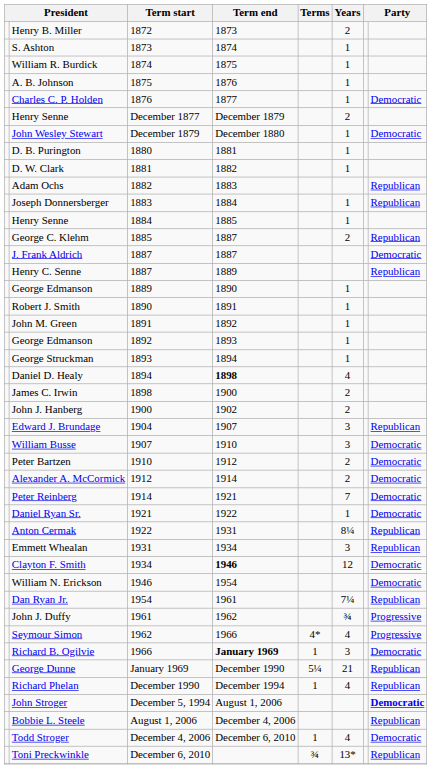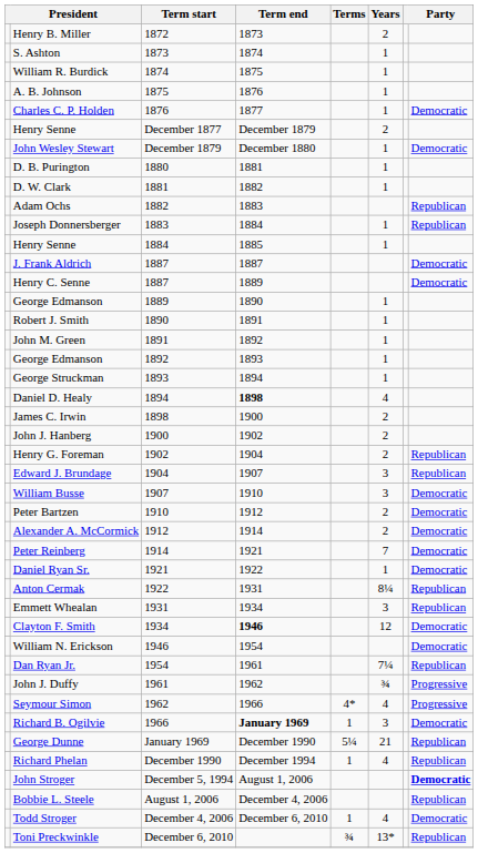 <table class="wikitable sortable">
 <tr>
 <th colspan=2>President</th>
 <th>Term start</th>
 <th>Term end</th>
 <th>Terms</th>
 <th>Years</th>
 <th class=unsortable></th>
 <th style="border-left-style:hidden;padding:0.1em 0em">Party</th>
 </tr>
 <tr>
 <td></td>
 <td>Henry B. Miller</td>
 <td>1872</td>
 <td>1873</td>
 <td align=center></td>
 <td align=center>2</td>
 <td></td>
 <td></td>
 </tr>
 <tr>
 <td></td>
 <td>S. Ashton</td>
 <td>1873</td>
 <td>1874</td>
 <td align=center></td>
 <td align=center>1</td>
 <td></td>
 <td></td>
 </tr>
 <tr>
 <td></td>
 <td>William R. Burdick</td>
 <td>1874</td>
 <td>1875</td>
 <td align=center></td>
 <td align=center>1</td>
 <td></td>
 <td></td>
 </tr>
 <tr>
 <td></td>
 <td>A. B. Johnson</td>
 <td>1875</td>
 <td>1876</td>
 <td align=center></td>
 <td align=center>1</td>
 <td></td>
 <td></td>
 </tr>
 <tr>
 <td></td>
 <td><a href='#'>Charles C. P. Holden</a></td>
 <td>1876</td>
 <td>1877</td>
 <td align=center></td>
 <td align=center>1</td>
 <td bgcolor=></td>
 <td><a href='#'>Democratic</a></td>
 </tr>
 <tr>
 <td></td>
 <td>Henry Senne</td>
 <td>December 1877</td>
 <td>December 1879</td>
 <td align=center></td>
 <td align=center>2</td>
 <td></td>
 <td></td>
 </tr>
 <tr>
 <td></td>
 <td><a href='#'>John Wesley Stewart</a></td>
 <td>December 1879</td>
 <td>December 1880</td>
 <td align=center></td>
 <td align=center>1</td>
 <td bgcolor=></td>
 <td><a href='#'>Democratic</a></td>
 </tr>
 <tr>
 <td></td>
 <td>D. B. Purington</td>
 <td>1880</td>
 <td>1881</td>
 <td align=center></td>
 <td align=center>1</td>
 <td></td>
 <td></td>
 </tr>
 <tr>
 <td></td>
 <td>D. W. Clark</td>
 <td>1881</td>
 <td>1882</td>
 <td align=center></td>
 <td align=center>1</td>
 <td></td>
 <td></td>
 </tr>
 <tr>
 <td></td>
 <td>Adam Ochs</td>
 <td>1882</td>
 <td>1883</td>
 <td align=center></td>
 <td align=center></td>
 <td bgcolor=></td>
 <td><a href='#'>Republican</a></td>
 </tr>
 <tr>
 <td></td>
 <td>Joseph Donnersberger</td>
 <td>1883</td>
 <td>1884</td>
 <td align=center></td>
 <td align=center>1</td>
 <td bgcolor=></td>
 <td><a href='#'>Republican</a></td>
 </tr>
 <tr>
 <td></td>
 <td>Henry Senne</td>
 <td>1884</td>
 <td>1885</td>
 <td align=center></td>
 <td align=center>1</td>
 <td></td>
 <td></td>
 </tr>
 <tr>
 <td></td>
-<td>George C. Klehm</td>
-<td>1885</td>
-<td>1887</td>
-<td align=center></td>
-<td align=center>2</td>
-<td bgcolor=></td>
-<td><a href='#'>Republican</a></td>
-</tr>
-<tr>
-<td></td>
 <td><a href='#'>J. Frank Aldrich</a></td>
 <td>1887</td>
 <td>1887</td>
 <td align=center></td>
 <td align=center></td>
 <td bgcolor=></td>
 <td><a href='#'>Democratic</a></td>
 </tr>
 <tr>
 <td></td>
 <td>Henry C. Senne</td>
 <td>1887</td>
 <td>1889</td>
 <td align=center></td>
 <td align=center></td>
 <td bgcolor=></td>
-<td><a href='#'>Republican</a></td>
+<td><a href='#'>Democratic</a></td>
 </tr>
 <tr>
 <td></td>
 <td>George Edmanson</td>
 <td>1889</td>
 <td>1890</td>
 <td align=center></td>
 <td align=center>1</td>
 <td></td>
 <td></td>
 </tr>
 <tr>
 <td></td>
 <td>Robert J. Smith</td>
 <td>1890</td>
 <td>1891</td>
 <td align=center></td>
 <td align=center>1</td>
 <td></td>
 <td></td>
 </tr>
 <tr>
 <td></td>
 <td>John M. Green</td>
 <td>1891</td>
 <td>1892</td>
 <td align=center></td>
 <td align=center>1</td>
 <td></td>
 <td></td>
 </tr>
 <tr>
 <td></td>
 <td>George Edmanson</td>
 <td>1892</td>
 <td>1893</td>
 <td align=center></td>
 <td align=center>1</td>
 <td></td>
 <td></td>
 </tr>
 <tr>
 <td></td>
 <td>George Struckman</td>
 <td>1893</td>
 <td>1894</td>
 <td align=center></td>
 <td align=center>1</td>
 <td></td>
 <td></td>
 </tr>
 <tr>
 <td></td>
 <td>Daniel D. Healy</td>
 <td>1894</td>
 <td><strong>1898</strong></td>
 <td align=center></td>
 <td align=center>4</td>
 <td></td>
 <td></td>
 </tr>
 <tr>
 <td></td>
 <td>James C. Irwin</td>
 <td>1898</td>
 <td>1900</td>
 <td align=center></td>
 <td align=center>2</td>
 <td></td>
 <td></td>
 </tr>
 <tr>
 <td></td>
 <td>John J. Hanberg</td>
 <td>1900</td>
 <td>1902</td>
 <td align=center></td>
 <td align=center>2</td>
 <td></td>
 <td></td>
+</tr>
+<tr>
+<td></td>
+<td>Henry G. Foreman</td>
+<td>1902</td>
+<td>1904</td>
+<td align=center></td>
+<td align=center>2</td>
+<td bgcolor=></td>
+<td><a href='#'>Republican</a></td>
 </tr>
 <tr>
 <td></td>
 <td><a href='#'>Edward J. Brundage</a></td>
 <td>1904</td>
 <td>1907</td>
 <td align=center></td>
 <td align=center>3</td>
 <td bgcolor=></td>
 <td><a href='#'>Republican</a></td>
 </tr>
 <tr>
 <td></td>
 <td><a href='#'>William Busse</a></td>
 <td>1907</td>
 <td>1910</td>
 <td align=center></td>
 <td align=center>3</td>
 <td bgcolor=></td>
 <td><a href='#'>Democratic</a></td>
 </tr>
 <tr>
 <td></td>
 <td>Peter Bartzen</td>
 <td>1910</td>
 <td>1912</td>
 <td align=center></td>
 <td align=center>2</td>
 <td bgcolor=></td>
 <td><a href='#'>Democratic</a></td>
 </tr>
 <tr>
 <td></td>
 <td><a href='#'>Alexander A. McCormick</a></td>
 <td>1912</td>
 <td>1914</td>
 <td align=center></td>
 <td align=center>2</td>
 <td bgcolor=></td>
 <td><a href='#'>Democratic</a></td>
 </tr>
 <tr>
 <td></td>
 <td><a href='#'>Peter Reinberg</a></td>
 <td>1914</td>
 <td>1921</td>
 <td align=center></td>
 <td align=center>7</td>
 <td bgcolor=></td>
 <td><a href='#'>Democratic</a></td>
 </tr>
 <tr>
 <td></td>
 <td><a href='#'>Daniel Ryan Sr.</a></td>
 <td>1921</td>
 <td>1922</td>
 <td align=center></td>
 <td align=center>1</td>
 <td bgcolor=></td>
 <td><a href='#'>Democratic</a></td>
 </tr>
 <tr>
 <td></td>
 <td><a href='#'>Anton Cermak</a></td>
 <td>1922</td>
 <td>1931</td>
 <td align=center></td>
 <td align=center>8¼</td>
 <td bgcolor=></td>
 <td><a href='#'>Republican</a></td>
 </tr>
 <tr>
 <td></td>
 <td>Emmett Whealan</td>
 <td>1931</td>
 <td>1934</td>
 <td align=center></td>
 <td align=center>3</td>
 <td bgcolor=></td>
 <td><a href='#'>Republican</a></td>
 </tr>
 <tr>
 <td></td>
 <td><a href='#'>Clayton F. Smith</a></td>
 <td>1934</td>
 <td><strong>1946</strong></td>
 <td align=center></td>
 <td align=center>12</td>
 <td bgcolor=></td>
 <td><a href='#'>Democratic</a></td>
 </tr>
 <tr>
 <td></td>
 <td>William N. Erickson</td>
 <td>1946</td>
 <td>1954</td>
 <td align=center></td>
 <td align=center></td>
 <td bgcolor=></td>
 <td><a href='#'>Democratic</a></td>
 </tr>
 <tr>
 <td></td>
 <td><a href='#'>Dan Ryan Jr.</a></td>
 <td>1954</td>
 <td>1961</td>
 <td align=center></td>
 <td align=center>7¼</td>
 <td bgcolor=></td>
 <td><a href='#'>Republican</a></td>
 </tr>
 <tr>
 <td></td>
 <td>John J. Duffy</td>
 <td>1961</td>
 <td>1962</td>
 <td align=center></td>
 <td align=center>¾</td>
 <td bgcolor=></td>
 <td><a href='#'>Progressive</a></td>
 </tr>
 <tr>
 <td></td>
 <td><a href='#'>Seymour Simon</a></td>
 <td>1962</td>
 <td>1966</td>
 <td align=center>4*</td>
 <td align=center>4</td>
 <td bgcolor=></td>
 <td><a href='#'>Progressive</a></td>
 </tr>
 <tr>
 <td></td>
 <td><a href='#'>Richard B. Ogilvie</a></td>
 <td>1966</td>
 <td><strong>January 1969</strong></td>
 <td align=center>1</td>
 <td align=center>3</td>
 <td bgcolor=></td>
 <td><a href='#'>Democratic</a></td>
 </tr>
 <tr>
 <td></td>
 <td><a href='#'>George Dunne</a></td>
 <td>January 1969</td>
 <td>December 1990</td>
 <td align=center>5¼</td>
 <td align=center>21</td>
 <td bgcolor=></td>
 <td><a href='#'>Republican</a></td>
 </tr>
 <tr>
 <td></td>
 <td><a href='#'>Richard Phelan</a></td>
 <td>December 1990</td>
 <td>December 1994</td>
 <td align=center>1</td>
 <td align=center>4</td>
 <td bgcolor=></td>
 <td><a href='#'>Republican</a></td>
 </tr>
 <tr>
 <td></td>
 <td><a href='#'>John Stroger</a></td>
 <td>December 5, 1994</td>
 <td>August 1, 2006</td>
 <td align=center></td>
 <td align=center></td>
 <td bgcolor=></td>
 <td><strong><a href='#'>Democratic</a></strong></td>
 </tr>
 <tr>
 <td></td>
 <td><a href='#'>Bobbie L. Steele</a></td>
 <td>August 1, 2006</td>
 <td>December 4, 2006</td>
 <td align=center></td>
 <td align=center></td>
 <td bgcolor=></td>
 <td><a href='#'>Republican</a></td>
 </tr>
 <tr>
 <td></td>
 <td><a href='#'>Todd Stroger</a></td>
 <td>December 4, 2006</td>
 <td>December 6, 2010</td>
 <td align=center>1</td>
 <td align=center>4</td>
 <td bgcolor=></td>
 <td><a href='#'>Democratic</a></td>
 </tr>
 <tr>
 <td></td>
 <td><a href='#'>Toni Preckwinkle</a></td>
 <td>December 6, 2010</td>
 <td></td>
 <td align=center>¾</td>
 <td align=center>13*</td>
 <td bgcolor=></td>
 <td><a href='#'>Republican</a></td>
 </tr>
 <tr>
 </tr>
 </table>
